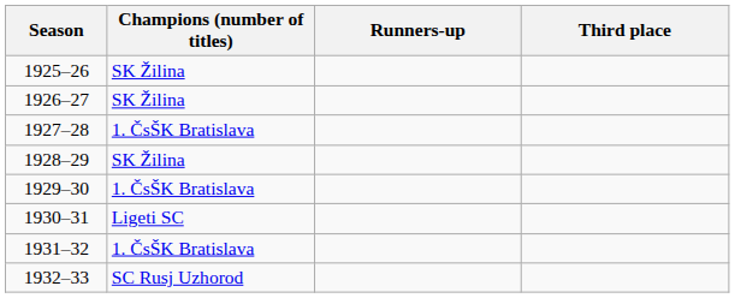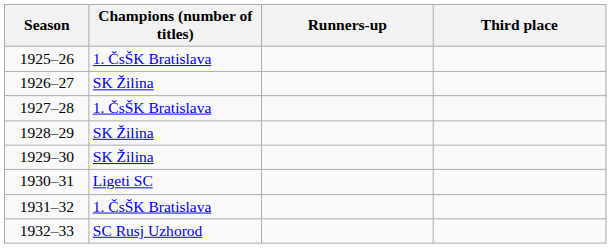 <table class="wikitable sortable">
 <tr>
 <th width="80">Season</th>
 <th width="170">Champions (number of titles)</th>
 <th width="170">Runners-up</th>
 <th width="170">Third place</th>
 </tr>
 <tr>
 <td align=center>1925–26</td>
-<td><a href='#'>SK Žilina</a></td>
+<td><a href='#'>1. ČsŠK Bratislava</a></td>
 <td></td>
 <td></td>
 </tr>
 <tr>
 <td align=center>1926–27</td>
 <td><a href='#'>SK Žilina</a></td>
 <td></td>
 <td></td>
 </tr>
 <tr>
 <td align=center>1927–28</td>
 <td><a href='#'>1. ČsŠK Bratislava</a></td>
 <td></td>
 <td></td>
 </tr>
 <tr>
 <td align=center>1928–29</td>
 <td><a href='#'>SK Žilina</a></td>
 <td></td>
 <td></td>
 </tr>
 <tr>
 <td align=center>1929–30</td>
-<td><a href='#'>1. ČsŠK Bratislava</a></td>
+<td><a href='#'>SK Žilina</a></td>
 <td></td>
 <td></td>
 </tr>
 <tr>
 <td align=center>1930–31</td>
 <td><a href='#'>Ligeti SC</a></td>
 <td></td>
 <td></td>
 </tr>
 <tr>
 <td align=center>1931–32</td>
 <td><a href='#'>1. ČsŠK Bratislava</a></td>
 <td></td>
 <td></td>
 </tr>
 <tr>
 <td align=center>1932–33</td>
 <td><a href='#'>SC Rusj Uzhorod</a></td>
 <td></td>
 <td></td>
 </tr>
 </table>
